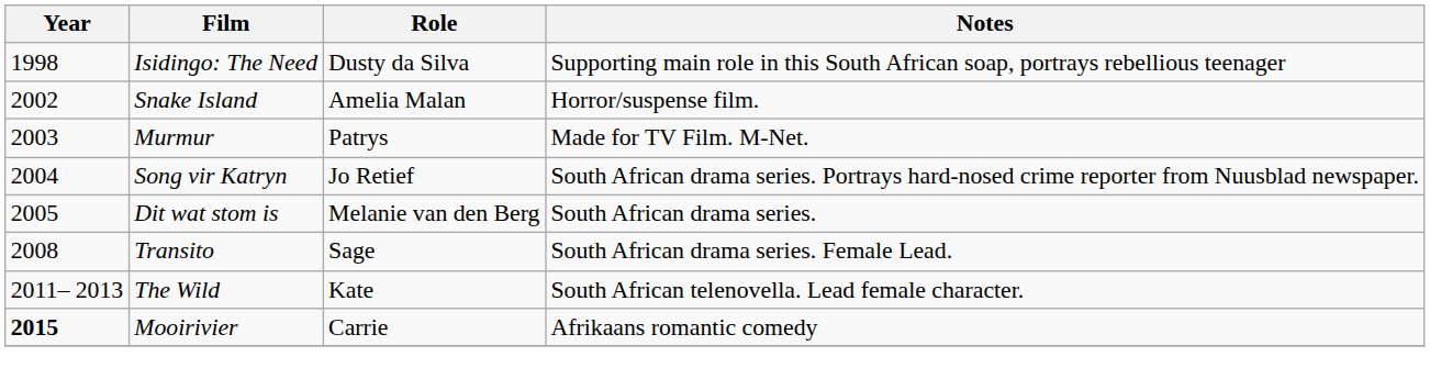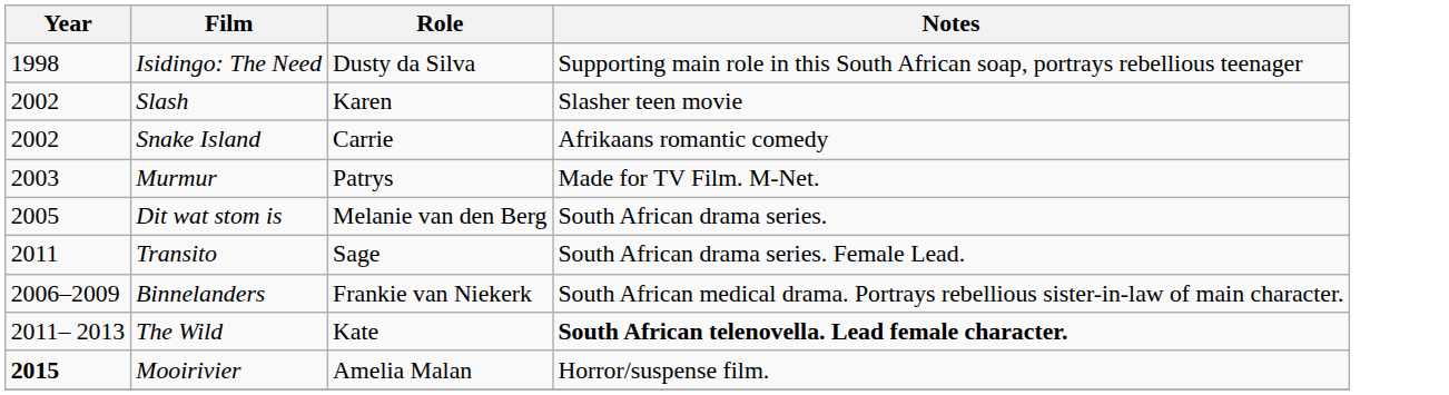 <table class="wikitable">
 <tr>
 <th>Year</th>
 <th>Film</th>
 <th>Role</th>
 <th>Notes</th>
 </tr>
 <tr>
 <td>1998</td>
 <td><em>Isidingo: The Need</em></td>
 <td>Dusty da Silva</td>
 <td>Supporting main role in this South African soap, portrays rebellious teenager</td>
 </tr>
 <tr>
 <td>2002</td>
+<td><em>Slash</em></td>
+<td>Karen</td>
+<td>Slasher teen movie</td>
+</tr>
+<tr>
+<td>2002</td>
 <td><em>Snake Island</em></td>
-<td>Amelia Malan</td>
-<td>Horror/suspense film.</td>
+<td>Carrie</td>
+<td>Afrikaans romantic comedy</td>
 </tr>
 <tr>
 <td>2003</td>
 <td><em>Murmur</em></td>
 <td>Patrys</td>
 <td>Made for TV Film. M-Net.</td>
 </tr>
 <tr>
-<td>2004</td>
-<td><em>Song vir Katryn</em></td>
-<td>Jo Retief</td>
-<td>South African drama series.  Portrays hard-nosed crime reporter from Nuusblad newspaper.</td>
-</tr>
-<tr>
 <td>2005</td>
 <td><em>Dit wat stom is</em></td>
 <td>Melanie van den Berg</td>
 <td>South African drama series.</td>
 </tr>
 <tr>
-<td>2008</td>
+<td>2011</td>
 <td><em>Transito</em></td>
 <td>Sage</td>
 <td>South African drama series. Female Lead.</td>
 </tr>
 <tr>
+<td>2006–2009</td>
+<td><em>Binnelanders</em></td>
+<td>Frankie van Niekerk</td>
+<td>South African medical drama. Portrays rebellious sister-in-law of main character.</td>
+</tr>
+<tr>
 <td>2011– 2013</td>
 <td><em>The Wild</em></td>
 <td>Kate</td>
-<td>South African telenovella. Lead female character.</td>
+<td><strong>South African telenovella. Lead female character.</strong></td>
 </tr>
 <tr>
 <td><strong>2015</strong></td>
 <td><em>Mooirivier</em></td>
-<td>Carrie</td>
-<td>Afrikaans romantic comedy</td>
+<td>Amelia Malan</td>
+<td>Horror/suspense film.</td>
 </tr>
 <tr>
 </tr>
 </table>
